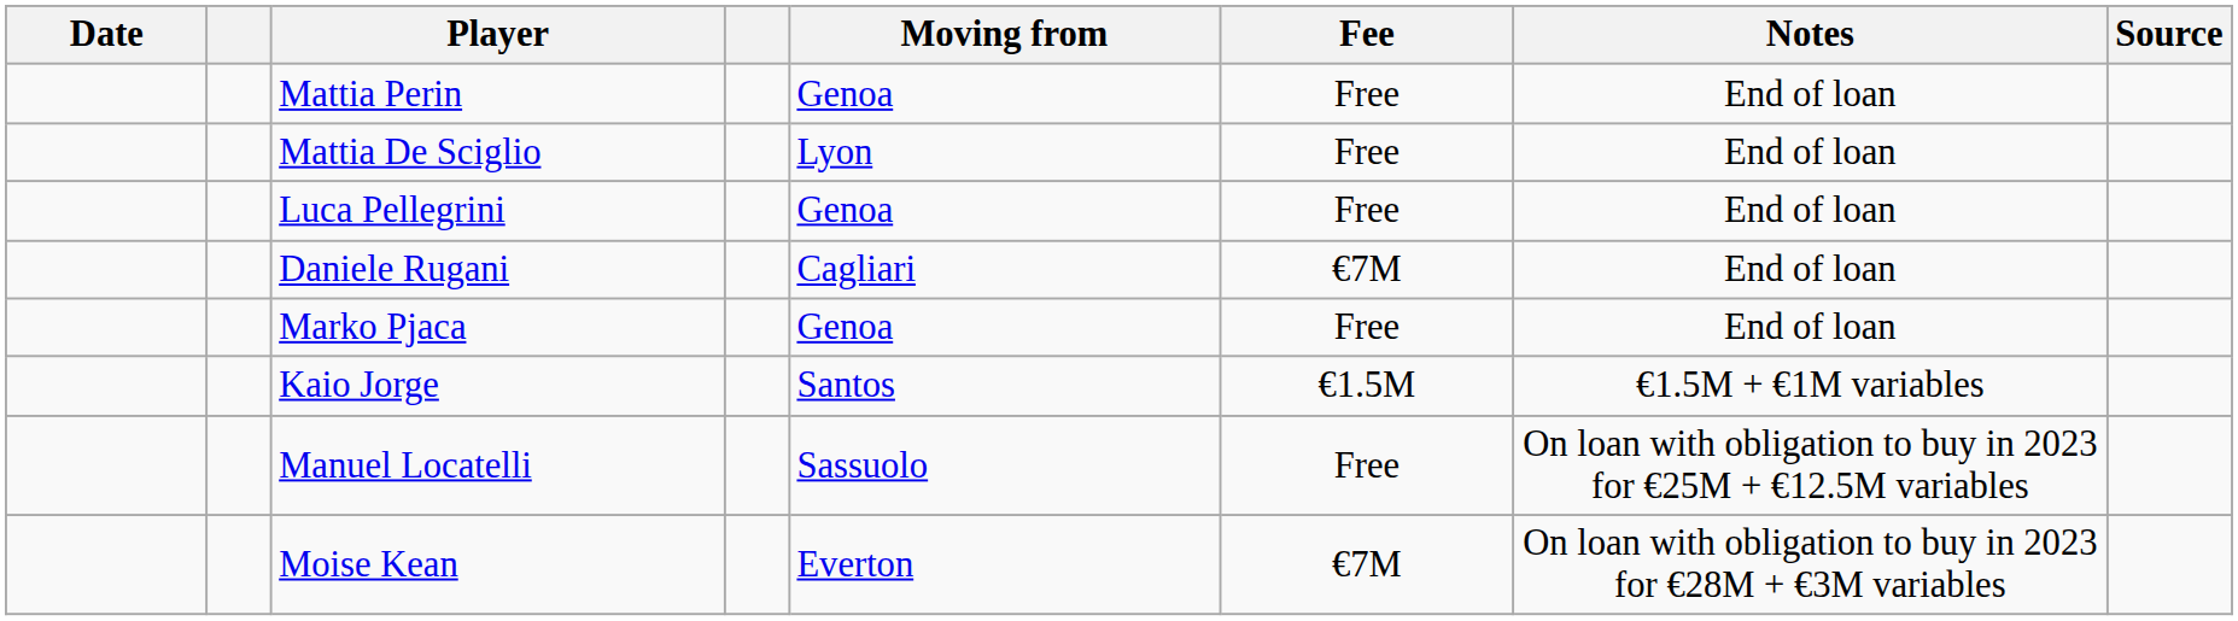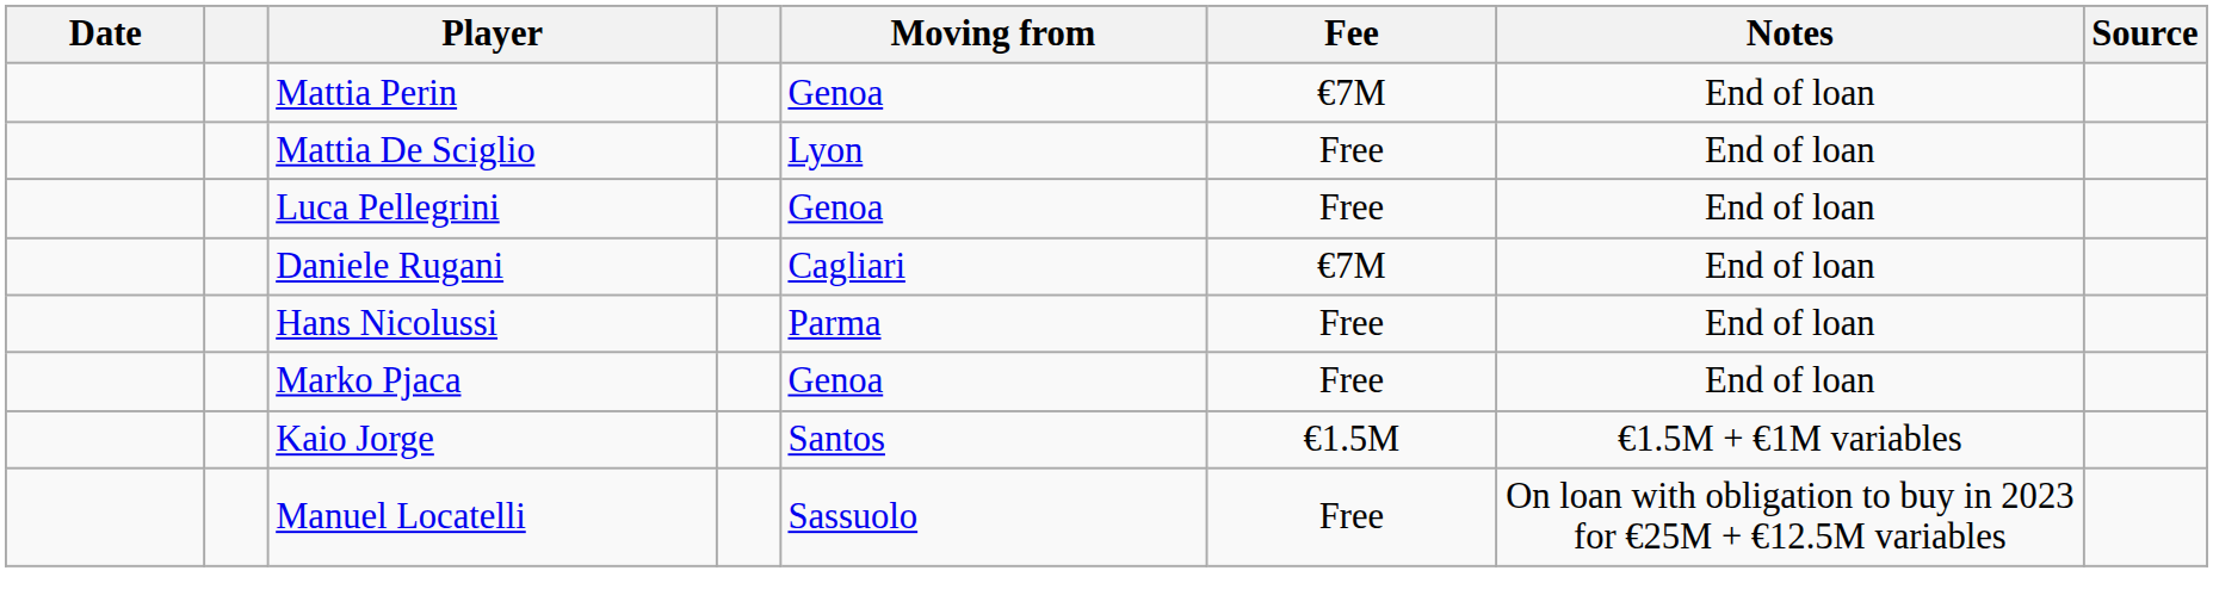 <table class="wikitable sortable">
 <tr>
 <th style="width:80px;">Date</th>
 <th style="width:20px;"></th>
 <th style="width:190px;">Player</th>
 <th style="width:20px;"></th>
 <th style="width:180px;">Moving from</th>
 <th style="width:120px;" class="unsortable">Fee</th>
 <th style="width:250px;" class="unsortable">Notes</th>
 <th style="width:20px;">Source</th>
 </tr>
 <tr>
 <td></td>
 <td align="center"></td>
 <td> <a href='#'>Mattia Perin</a></td>
 <td align="center"></td>
 <td> <a href='#'>Genoa</a></td>
-<td align="center">Free</td>
+<td align="center">€7M</td>
 <td align="center">End of loan</td>
 <td></td>
 </tr>
 <tr>
 <td></td>
 <td align=center></td>
 <td> <a href='#'>Mattia De Sciglio</a></td>
 <td align="center"></td>
 <td align=left> <a href='#'>Lyon</a></td>
 <td align="center">Free</td>
 <td align=center>End of loan</td>
 <td></td>
 </tr>
 <tr>
 <td></td>
 <td align=center></td>
 <td> <a href='#'>Luca Pellegrini</a></td>
 <td align="center"></td>
 <td align=left> <a href='#'>Genoa</a></td>
 <td align="center">Free</td>
 <td align=center>End of loan</td>
 <td></td>
 </tr>
 <tr>
 <td></td>
 <td align=center></td>
 <td> <a href='#'>Daniele Rugani</a></td>
 <td align="center"></td>
 <td align=left> <a href='#'>Cagliari</a></td>
 <td align="center">€7M</td>
 <td align=center>End of loan</td>
 <td></td>
 </tr>
 <tr>
 <td></td>
 <td align=center></td>
+<td> <a href='#'>Hans Nicolussi</a></td>
+<td align=center></td>
+<td align=left> <a href='#'>Parma</a></td>
+<td align="center">Free</td>
+<td align=center>End of loan</td>
+<td></td>
+</tr>
+<tr>
+<td></td>
+<td align=center></td>
 <td> <a href='#'>Marko Pjaca</a></td>
 <td align="center"></td>
 <td align=left> <a href='#'>Genoa</a></td>
 <td align="center">Free</td>
 <td align=center>End of loan</td>
 <td></td>
 </tr>
 <tr>
 <td></td>
 <td align=center></td>
 <td> <a href='#'>Kaio Jorge</a></td>
 <td align="center"></td>
 <td align=left> <a href='#'>Santos</a></td>
 <td align="center">€1.5M</td>
 <td align=center>€1.5M + €1M variables</td>
 <td></td>
 </tr>
 <tr>
 <td></td>
 <td align=center></td>
 <td> <a href='#'>Manuel Locatelli</a></td>
 <td align=center></td>
 <td align=left> <a href='#'>Sassuolo</a></td>
 <td align="center">Free</td>
 <td align=center>On loan with obligation to buy in 2023 for €25M + €12.5M variables</td>
 <td></td>
 </tr>
-<tr>
-<td></td>
-<td align=center></td>
-<td> <a href='#'>Moise Kean</a></td>
-<td align="center"></td>
-<td align=left> <a href='#'>Everton</a></td>
-<td align="center">€7M</td>
-<td align=center>On loan with obligation to buy in 2023 for €28M + €3M variables</td>
-<td></td>
-</tr>
 </table>
